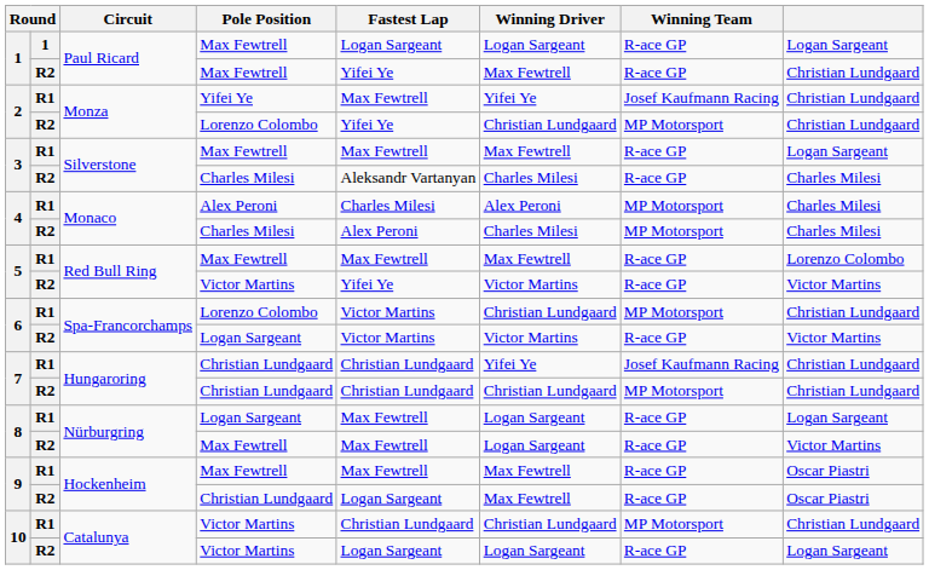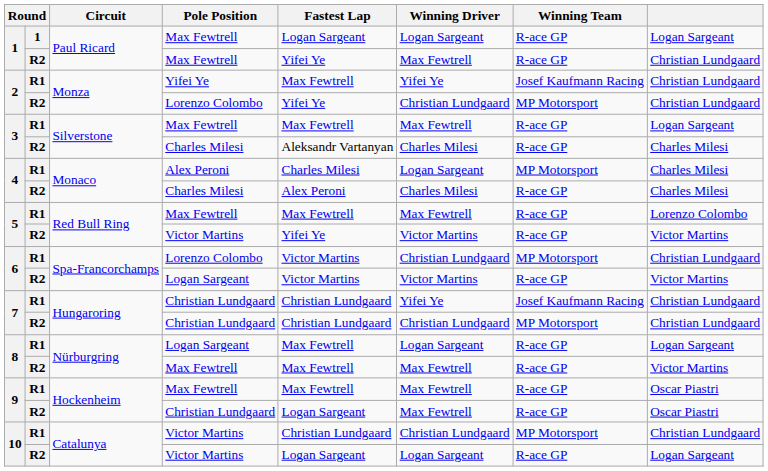 <table class="wikitable" style="font-size: 85%">
 <tr>
 <th colspan=2>Round</th>
 <th>Circuit</th>
 <th>Pole Position</th>
 <th>Fastest Lap</th>
 <th>Winning Driver</th>
 <th>Winning Team</th>
 <th></th>
 </tr>
 <tr>
 <th rowspan=2>1</th>
 <th>1</th>
 <td rowspan=2> <a href='#'>Paul Ricard</a></td>
 <td> <a href='#'>Max Fewtrell</a></td>
 <td> <a href='#'>Logan Sargeant</a></td>
 <td> <a href='#'>Logan Sargeant</a></td>
 <td> <a href='#'>R-ace GP</a></td>
 <td> <a href='#'>Logan Sargeant</a></td>
 </tr>
 <tr>
 <th>R2</th>
 <td> <a href='#'>Max Fewtrell</a></td>
 <td> <a href='#'>Yifei Ye</a></td>
 <td> <a href='#'>Max Fewtrell</a></td>
 <td> <a href='#'>R-ace GP</a></td>
 <td nowrap> <a href='#'>Christian Lundgaard</a></td>
 </tr>
 <tr>
 <th rowspan=2>2</th>
 <th>R1</th>
 <td rowspan=2> <a href='#'>Monza</a></td>
 <td> <a href='#'>Yifei Ye</a></td>
 <td> <a href='#'>Max Fewtrell</a></td>
 <td> <a href='#'>Yifei Ye</a></td>
 <td> <a href='#'>Josef Kaufmann Racing</a></td>
 <td> <a href='#'>Christian Lundgaard</a></td>
 </tr>
 <tr>
 <th>R2</th>
 <td nowrap> <a href='#'>Lorenzo Colombo</a></td>
 <td> <a href='#'>Yifei Ye</a></td>
 <td nowrap> <a href='#'>Christian Lundgaard</a></td>
 <td> <a href='#'>MP Motorsport</a></td>
 <td> <a href='#'>Christian Lundgaard</a></td>
 </tr>
 <tr>
 <th rowspan=2>3</th>
 <th>R1</th>
 <td rowspan=2> <a href='#'>Silverstone</a></td>
 <td> <a href='#'>Max Fewtrell</a></td>
 <td> <a href='#'>Max Fewtrell</a></td>
 <td> <a href='#'>Max Fewtrell</a></td>
 <td> <a href='#'>R-ace GP</a></td>
 <td> <a href='#'>Logan Sargeant</a></td>
 </tr>
 <tr>
 <th>R2</th>
 <td> <a href='#'>Charles Milesi</a></td>
 <td> Aleksandr Vartanyan</td>
 <td> <a href='#'>Charles Milesi</a></td>
 <td> <a href='#'>R-ace GP</a></td>
 <td> <a href='#'>Charles Milesi</a></td>
 </tr>
 <tr>
 <th rowspan=2>4</th>
 <th>R1</th>
 <td rowspan=2> <a href='#'>Monaco</a></td>
 <td> <a href='#'>Alex Peroni</a></td>
 <td> <a href='#'>Charles Milesi</a></td>
-<td> <a href='#'>Alex Peroni</a></td>
+<td> <a href='#'>Logan Sargeant</a></td>
 <td> <a href='#'>MP Motorsport</a></td>
 <td> <a href='#'>Charles Milesi</a></td>
 </tr>
 <tr>
 <th>R2</th>
 <td> <a href='#'>Charles Milesi</a></td>
 <td> <a href='#'>Alex Peroni</a></td>
 <td> <a href='#'>Charles Milesi</a></td>
-<td> <a href='#'>MP Motorsport</a></td>
+<td> <a href='#'>R-ace GP</a></td>
 <td> <a href='#'>Charles Milesi</a></td>
 </tr>
 <tr>
 <th rowspan=2>5</th>
 <th>R1</th>
 <td rowspan=2> <a href='#'>Red Bull Ring</a></td>
 <td> <a href='#'>Max Fewtrell</a></td>
 <td> <a href='#'>Max Fewtrell</a></td>
 <td> <a href='#'>Max Fewtrell</a></td>
 <td> <a href='#'>R-ace GP</a></td>
 <td> <a href='#'>Lorenzo Colombo</a></td>
 </tr>
 <tr>
 <th>R2</th>
 <td> <a href='#'>Victor Martins</a></td>
 <td> <a href='#'>Yifei Ye</a></td>
 <td> <a href='#'>Victor Martins</a></td>
 <td> <a href='#'>R-ace GP</a></td>
 <td> <a href='#'>Victor Martins</a></td>
 </tr>
 <tr>
 <th rowspan=2>6</th>
 <th>R1</th>
 <td rowspan=2 nowrap> <a href='#'>Spa-Francorchamps</a></td>
 <td> <a href='#'>Lorenzo Colombo</a></td>
 <td> <a href='#'>Victor Martins</a></td>
 <td> <a href='#'>Christian Lundgaard</a></td>
 <td> <a href='#'>MP Motorsport</a></td>
 <td> <a href='#'>Christian Lundgaard</a></td>
 </tr>
 <tr>
 <th>R2</th>
 <td> <a href='#'>Logan Sargeant</a></td>
 <td> <a href='#'>Victor Martins</a></td>
 <td> <a href='#'>Victor Martins</a></td>
 <td> <a href='#'>R-ace GP</a></td>
 <td> <a href='#'>Victor Martins</a></td>
 </tr>
 <tr>
 <th rowspan=2>7</th>
 <th>R1</th>
 <td rowspan=2> <a href='#'>Hungaroring</a></td>
 <td nowrap> <a href='#'>Christian Lundgaard</a></td>
 <td nowrap> <a href='#'>Christian Lundgaard</a></td>
 <td> <a href='#'>Yifei Ye</a></td>
 <td nowrap> <a href='#'>Josef Kaufmann Racing</a></td>
 <td> <a href='#'>Christian Lundgaard</a></td>
 </tr>
 <tr>
 <th>R2</th>
 <td> <a href='#'>Christian Lundgaard</a></td>
 <td> <a href='#'>Christian Lundgaard</a></td>
 <td> <a href='#'>Christian Lundgaard</a></td>
 <td> <a href='#'>MP Motorsport</a></td>
 <td> <a href='#'>Christian Lundgaard</a></td>
 </tr>
 <tr>
 <th rowspan=2>8</th>
 <th>R1</th>
 <td rowspan=2> <a href='#'>Nürburgring</a></td>
 <td> <a href='#'>Logan Sargeant</a></td>
 <td> <a href='#'>Max Fewtrell</a></td>
 <td> <a href='#'>Logan Sargeant</a></td>
 <td> <a href='#'>R-ace GP</a></td>
 <td> <a href='#'>Logan Sargeant</a></td>
 </tr>
 <tr>
 <th>R2</th>
 <td> <a href='#'>Max Fewtrell</a></td>
 <td> <a href='#'>Max Fewtrell</a></td>
-<td> <a href='#'>Logan Sargeant</a></td>
+<td> <a href='#'>Max Fewtrell</a></td>
 <td> <a href='#'>R-ace GP</a></td>
 <td> <a href='#'>Victor Martins</a></td>
 </tr>
 <tr>
 <th rowspan=2>9</th>
 <th>R1</th>
 <td rowspan=2> <a href='#'>Hockenheim</a></td>
 <td> <a href='#'>Max Fewtrell</a></td>
 <td> <a href='#'>Max Fewtrell</a></td>
 <td> <a href='#'>Max Fewtrell</a></td>
 <td> <a href='#'>R-ace GP</a></td>
 <td> <a href='#'>Oscar Piastri</a></td>
 </tr>
 <tr>
 <th>R2</th>
 <td> <a href='#'>Christian Lundgaard</a></td>
 <td> <a href='#'>Logan Sargeant</a></td>
 <td> <a href='#'>Max Fewtrell</a></td>
 <td> <a href='#'>R-ace GP</a></td>
 <td> <a href='#'>Oscar Piastri</a></td>
 </tr>
 <tr>
 <th rowspan=2>10</th>
 <th>R1</th>
 <td rowspan=2> <a href='#'>Catalunya</a></td>
 <td> <a href='#'>Victor Martins</a></td>
 <td> <a href='#'>Christian Lundgaard</a></td>
 <td> <a href='#'>Christian Lundgaard</a></td>
 <td> <a href='#'>MP Motorsport</a></td>
 <td> <a href='#'>Christian Lundgaard</a></td>
 </tr>
 <tr>
 <th>R2</th>
 <td> <a href='#'>Victor Martins</a></td>
 <td> <a href='#'>Logan Sargeant</a></td>
 <td> <a href='#'>Logan Sargeant</a></td>
 <td> <a href='#'>R-ace GP</a></td>
 <td> <a href='#'>Logan Sargeant</a></td>
 </tr>
 </table>
